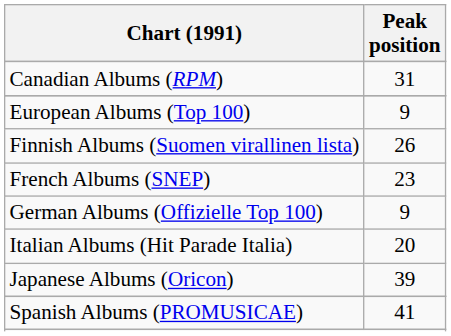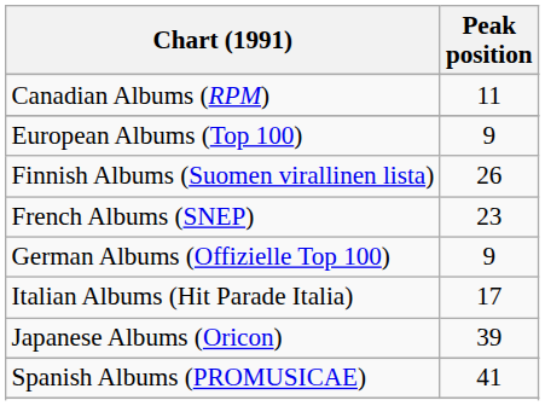 <table class="wikitable sortable">
 <tr>
 <th>Chart (1991)</th>
 <th>Peak<br>position</th>
 </tr>
 <tr>
 </tr>
 <tr>
 </tr>
 <tr>
 <td align="left">Canadian Albums (<em><a href='#'>RPM</a></em>)</td>
-<td align="center">31</td>
+<td align="center">11</td>
 </tr>
 <tr>
 </tr>
 <tr>
 <td align="left">European Albums (<a href='#'>Top 100</a>)</td>
 <td align="center">9</td>
 </tr>
 <tr>
 <td align="left">Finnish Albums (<a href='#'>Suomen virallinen lista</a>)</td>
 <td align="center">26</td>
 </tr>
 <tr>
 <td align="left">French Albums (<a href='#'>SNEP</a>)</td>
 <td align="center">23</td>
 </tr>
 <tr>
 <td align="left">German Albums (<a href='#'>Offizielle Top 100</a>)</td>
 <td align="center">9</td>
 </tr>
 <tr>
 <td align="left">Italian Albums (Hit Parade Italia)</td>
-<td align="center">20</td>
+<td align="center">17</td>
 </tr>
 <tr>
 <td align="left">Japanese Albums (<a href='#'>Oricon</a>)</td>
 <td align="center">39</td>
 </tr>
 <tr>
 </tr>
 <tr>
 <td align="left">Spanish Albums (<a href='#'>PROMUSICAE</a>)</td>
 <td align="center">41</td>
 </tr>
 <tr>
 </tr>
 <tr>
 </tr>
 <tr>
 </tr>
 <tr>
 </tr>
 <tr>
 </tr>
 <tr>
 </tr>
 </table>
